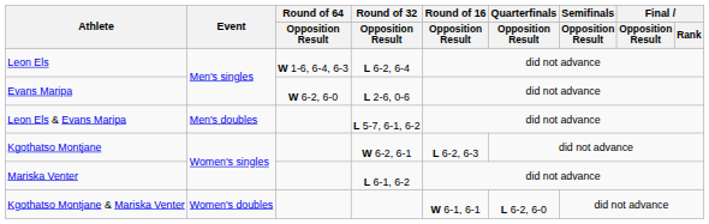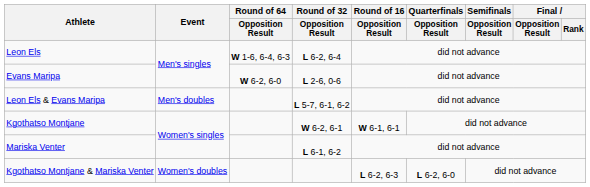 <table class="wikitable" style="font-size:90%;">
 <tr>
 <th rowspan=2>Athlete</th>
 <th rowspan=2>Event</th>
 <th>Round of 64</th>
 <th>Round of 32</th>
 <th>Round of 16</th>
 <th>Quarterfinals</th>
 <th>Semifinals</th>
 <th colspan=2>Final / </th>
 </tr>
 <tr style="font-size:95%">
 <th>Opposition<br>Result</th>
 <th>Opposition<br>Result</th>
 <th>Opposition<br>Result</th>
 <th>Opposition<br>Result</th>
 <th>Opposition<br>Result</th>
 <th>Opposition<br>Result</th>
 <th>Rank</th>
 </tr>
 <tr align=center>
 <td align=left><a href='#'>Leon Els</a></td>
 <td rowspan=2 align=left><a href='#'>Men's singles</a></td>
 <td><br> <strong>W</strong> 1-6, 6-4, 6-3</td>
 <td><br> <strong>L</strong> 6-2, 6-4</td>
 <td colspan="5">did not advance</td>
 </tr>
 <tr align=center>
 <td align=left><a href='#'>Evans Maripa</a></td>
 <td><br> <strong>W</strong> 6-2, 6-0</td>
 <td><br> <strong>L</strong> 2-6, 0-6</td>
 <td colspan="5">did not advance</td>
 </tr>
 <tr align=center>
 <td align=left><a href='#'>Leon Els</a> & <a href='#'>Evans Maripa</a></td>
 <td align=left><a href='#'>Men's doubles</a></td>
 <td></td>
 <td><br> <strong>L</strong> 5-7, 6-1, 6-2</td>
 <td colspan="5">did not advance</td>
 </tr>
 <tr align=center>
 <td align=left><a href='#'>Kgothatso Montjane</a></td>
 <td rowspan=2 align=left><a href='#'>Women's singles</a></td>
 <td></td>
 <td><br> <strong>W</strong> 6-2, 6-1</td>
-<td><br> <strong>L</strong> 6-2, 6-3</td>
+<td><br> <strong>W</strong> 6-1, 6-1</td>
 <td colspan="4">did not advance</td>
 </tr>
 <tr align=center>
 <td align=left><a href='#'>Mariska Venter</a></td>
 <td></td>
 <td><br> <strong>L</strong> 6-1, 6-2</td>
 <td colspan="5">did not advance</td>
 </tr>
 <tr align=center>
 <td align=left><a href='#'>Kgothatso Montjane</a> & <a href='#'>Mariska Venter</a></td>
 <td rowspan=2 align=left><a href='#'>Women's doubles</a></td>
 <td></td>
 <td></td>
-<td><br> <strong>W</strong> 6-1, 6-1</td>
+<td><br> <strong>L</strong> 6-2, 6-3</td>
 <td><br> <strong>L</strong> 6-2, 6-0</td>
 <td colspan="3">did not advance</td>
 </tr>
 </table>
